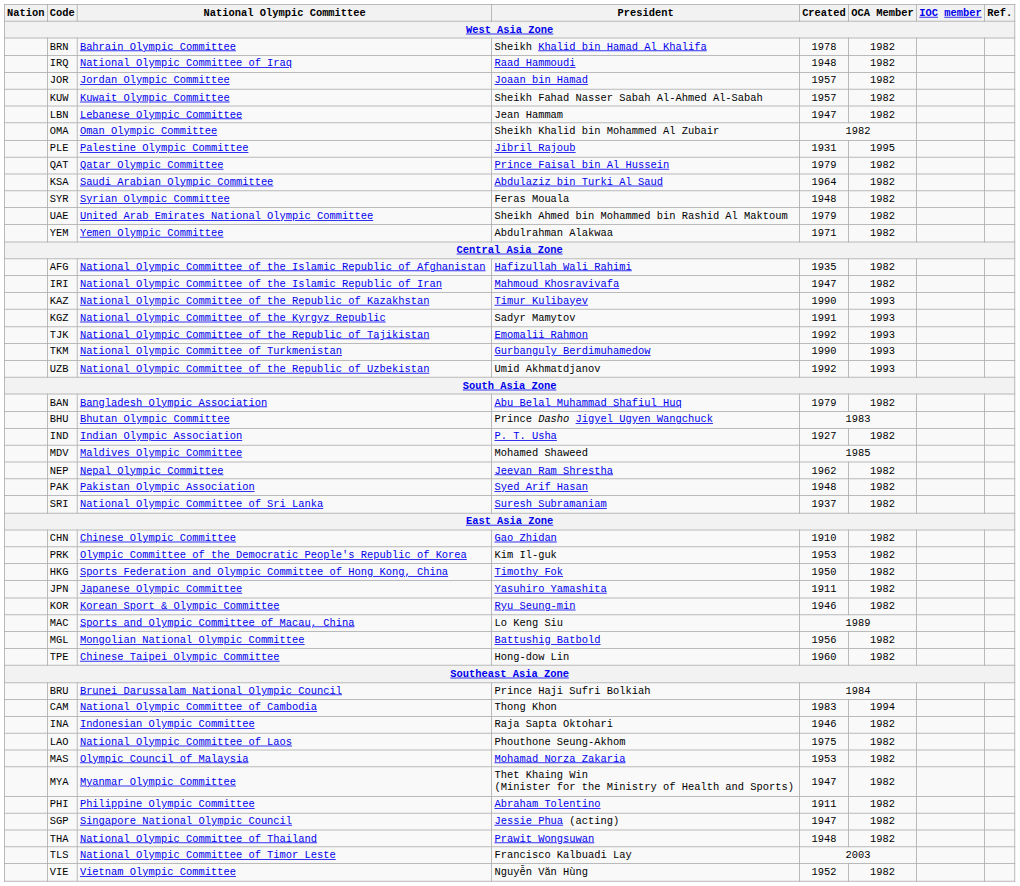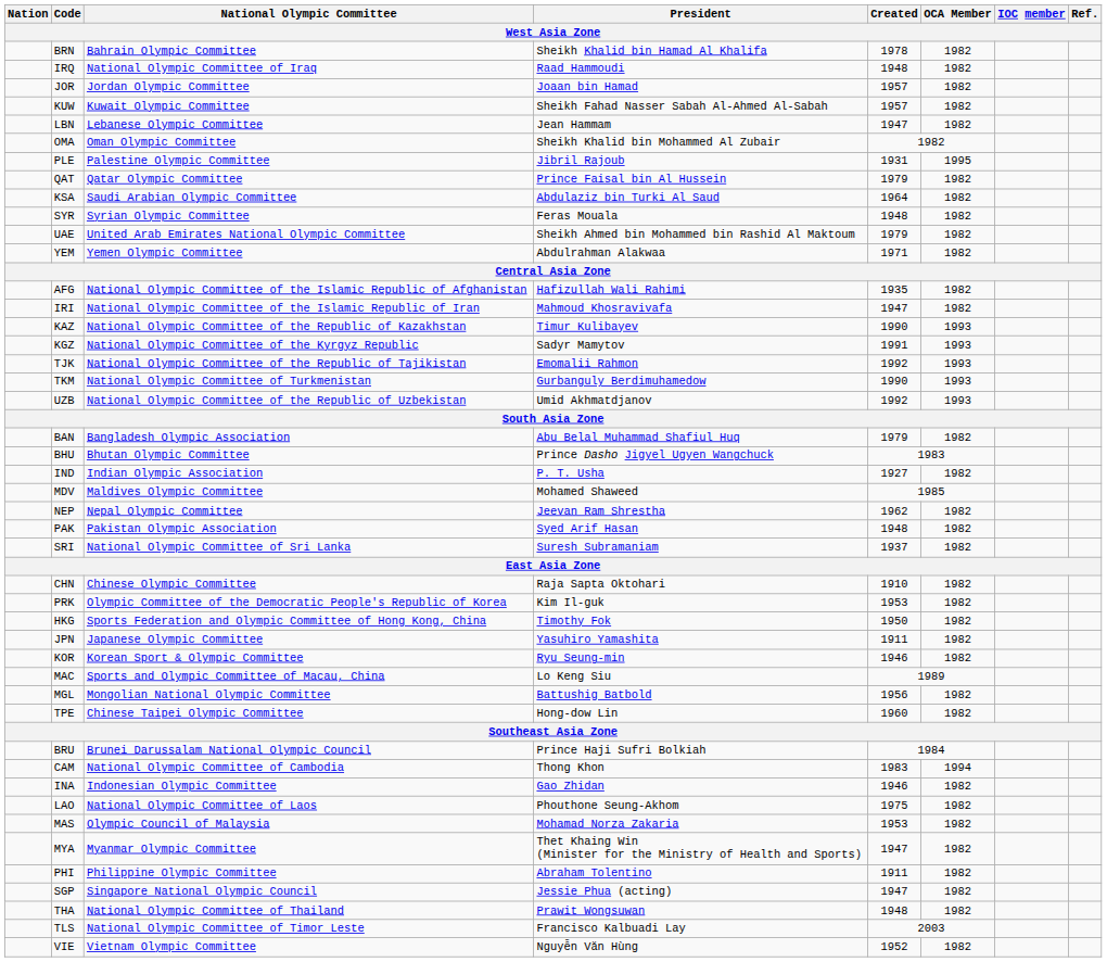 <table class="wikitable sortable" width=100%>
 <tr>
 <th>Nation</th>
 <th>Code</th>
 <th>National Olympic Committee</th>
 <th>President</th>
 <th>Created</th>
 <th>OCA Member</th>
 <th><a href='#'>IOC</a> <a href='#'>member</a></th>
 <th>Ref.</th>
 </tr>
 <tr x>
 <th colspan="9"><a href='#'>West Asia Zone</a></th>
 </tr>
 <tr>
 <td></td>
 <td>BRN</td>
 <td><a href='#'>Bahrain Olympic Committee</a></td>
 <td>Sheikh <a href='#'>Khalid bin Hamad Al Khalifa</a></td>
 <td align=center>1978</td>
 <td align=center>1982</td>
 <td></td>
 <td></td>
 </tr>
 <tr>
 <td></td>
 <td>IRQ</td>
 <td><a href='#'>National Olympic Committee of Iraq</a></td>
 <td><a href='#'>Raad Hammoudi</a></td>
 <td align=center>1948</td>
 <td align=center>1982</td>
 <td></td>
 <td></td>
 </tr>
 <tr>
 <td></td>
 <td>JOR</td>
 <td><a href='#'>Jordan Olympic Committee</a></td>
 <td><a href='#'>Joaan bin Hamad</a></td>
 <td align=center>1957</td>
 <td align=center>1982</td>
 <td></td>
 <td></td>
 </tr>
 <tr>
 <td></td>
 <td>KUW</td>
 <td><a href='#'>Kuwait Olympic Committee</a></td>
 <td>Sheikh Fahad Nasser Sabah Al-Ahmed Al-Sabah</td>
 <td align=center>1957</td>
 <td align=center>1982</td>
 <td></td>
 <td></td>
 </tr>
 <tr>
 <td></td>
 <td>LBN</td>
 <td><a href='#'>Lebanese Olympic Committee</a></td>
 <td>Jean Hammam</td>
 <td align=center>1947</td>
 <td align=center>1982</td>
 <td></td>
 <td></td>
 </tr>
 <tr>
 <td></td>
 <td>OMA</td>
 <td><a href='#'>Oman Olympic Committee</a></td>
 <td>Sheikh Khalid bin Mohammed Al Zubair</td>
 <td colspan=2 align=center>1982</td>
 <td></td>
 <td></td>
 </tr>
 <tr>
 <td></td>
 <td>PLE</td>
 <td><a href='#'>Palestine Olympic Committee</a></td>
 <td><a href='#'>Jibril Rajoub</a></td>
 <td align=center>1931</td>
 <td align=center>1995</td>
 <td></td>
 <td></td>
 </tr>
 <tr>
 <td></td>
 <td>QAT</td>
 <td><a href='#'>Qatar Olympic Committee</a></td>
 <td><a href='#'>Prince Faisal bin Al Hussein</a></td>
 <td align=center>1979</td>
 <td align=center>1982</td>
 <td></td>
 <td></td>
 </tr>
 <tr>
 <td></td>
 <td>KSA</td>
 <td><a href='#'>Saudi Arabian Olympic Committee</a></td>
 <td><a href='#'>Abdulaziz bin Turki Al Saud</a></td>
 <td align=center>1964</td>
 <td align=center>1982</td>
 <td></td>
 <td></td>
 </tr>
 <tr>
 <td></td>
 <td>SYR</td>
 <td><a href='#'>Syrian Olympic Committee</a></td>
 <td>Feras Mouala</td>
 <td align=center>1948</td>
 <td align=center>1982</td>
 <td></td>
 <td></td>
 </tr>
 <tr>
 <td></td>
 <td>UAE</td>
 <td><a href='#'>United Arab Emirates National Olympic Committee</a></td>
 <td>Sheikh Ahmed bin Mohammed bin Rashid Al Maktoum</td>
 <td align=center>1979</td>
 <td align=center>1982</td>
 <td></td>
 <td></td>
 </tr>
 <tr>
 <td></td>
 <td>YEM</td>
 <td><a href='#'>Yemen Olympic Committee</a></td>
 <td>Abdulrahman Alakwaa</td>
 <td align=center>1971</td>
 <td align=center>1982</td>
 <td></td>
 <td></td>
 </tr>
 <tr>
 <th colspan="9"><a href='#'>Central Asia Zone</a></th>
 </tr>
 <tr>
 <td></td>
 <td>AFG</td>
 <td><a href='#'>National Olympic Committee of the Islamic Republic of Afghanistan</a></td>
 <td><a href='#'>Hafizullah Wali Rahimi</a></td>
 <td align=center>1935</td>
 <td align=center>1982</td>
 <td></td>
 <td></td>
 </tr>
 <tr>
 <td></td>
 <td>IRI</td>
 <td><a href='#'>National Olympic Committee of the Islamic Republic of Iran</a></td>
 <td><a href='#'>Mahmoud Khosravivafa</a></td>
 <td align=center>1947</td>
 <td align=center>1982</td>
 <td></td>
 <td></td>
 </tr>
 <tr>
 <td></td>
 <td>KAZ</td>
 <td><a href='#'>National Olympic Committee of the Republic of Kazakhstan</a></td>
 <td><a href='#'>Timur Kulibayev</a></td>
 <td align=center>1990</td>
 <td align=center>1993</td>
 <td></td>
 <td></td>
 </tr>
 <tr>
 <td></td>
 <td>KGZ</td>
 <td><a href='#'>National Olympic Committee of the Kyrgyz Republic</a></td>
 <td>Sadyr Mamytov</td>
 <td align=center>1991</td>
 <td align=center>1993</td>
 <td></td>
 <td></td>
 </tr>
 <tr>
 <td></td>
 <td>TJK</td>
 <td><a href='#'>National Olympic Committee of the Republic of Tajikistan</a></td>
 <td><a href='#'>Emomalii Rahmon</a></td>
 <td align=center>1992</td>
 <td align=center>1993</td>
 <td></td>
 <td></td>
 </tr>
 <tr>
 <td></td>
 <td>TKM</td>
 <td><a href='#'>National Olympic Committee of Turkmenistan</a></td>
 <td><a href='#'>Gurbanguly Berdimuhamedow</a></td>
 <td align=center>1990</td>
 <td align=center>1993</td>
 <td></td>
 <td></td>
 </tr>
 <tr>
 <td></td>
 <td>UZB</td>
 <td><a href='#'>National Olympic Committee of the Republic of Uzbekistan</a></td>
 <td>Umid Akhmatdjanov</td>
 <td align=center>1992</td>
 <td align=center>1993</td>
 <td></td>
 <td></td>
 </tr>
 <tr>
 <th colspan="9"><a href='#'>South Asia Zone</a></th>
 </tr>
 <tr>
 <td></td>
 <td>BAN</td>
 <td><a href='#'>Bangladesh Olympic Association</a></td>
 <td><a href='#'>Abu Belal Muhammad Shafiul Huq</a></td>
 <td align=center>1979</td>
 <td align=center>1982</td>
 <td></td>
 <td></td>
 </tr>
 <tr>
 <td></td>
 <td>BHU</td>
 <td><a href='#'>Bhutan Olympic Committee</a></td>
 <td>Prince <em>Dasho</em> <a href='#'>Jigyel Ugyen Wangchuck</a></td>
 <td align=center colspan=2>1983</td>
 <td></td>
 <td></td>
 </tr>
 <tr>
 <td></td>
 <td>IND</td>
 <td><a href='#'>Indian Olympic Association</a></td>
 <td><a href='#'>P. T. Usha</a></td>
 <td align=center>1927</td>
 <td align=center>1982</td>
 <td></td>
 <td></td>
 </tr>
 <tr>
 <td></td>
 <td>MDV</td>
 <td><a href='#'>Maldives Olympic Committee</a></td>
 <td>Mohamed Shaweed</td>
 <td colspan=2 align=center>1985</td>
 <td></td>
 <td></td>
 </tr>
 <tr>
 <td></td>
 <td>NEP</td>
 <td><a href='#'>Nepal Olympic Committee</a></td>
 <td><a href='#'>Jeevan Ram Shrestha</a></td>
 <td align=center>1962</td>
 <td align=center>1982</td>
 <td></td>
 <td></td>
 </tr>
 <tr>
 <td></td>
 <td>PAK</td>
 <td><a href='#'>Pakistan Olympic Association</a></td>
 <td><a href='#'>Syed Arif Hasan</a></td>
 <td align=center>1948</td>
 <td align=center>1982</td>
 <td></td>
 <td></td>
 </tr>
 <tr>
 <td></td>
 <td>SRI</td>
 <td><a href='#'>National Olympic Committee of Sri Lanka</a></td>
 <td><a href='#'>Suresh Subramaniam</a></td>
 <td align=center>1937</td>
 <td align=center>1982</td>
 <td></td>
 <td></td>
 </tr>
 <tr>
 <th colspan="9"><a href='#'>East Asia Zone</a></th>
 </tr>
 <tr>
 <td></td>
 <td>CHN</td>
 <td><a href='#'>Chinese Olympic Committee</a></td>
-<td><a href='#'>Gao Zhidan</a></td>
+<td>Raja Sapta Oktohari</td>
 <td align=center>1910</td>
 <td align=center>1982</td>
 <td></td>
 <td></td>
 </tr>
 <tr>
 <td></td>
 <td>PRK</td>
 <td><a href='#'>Olympic Committee of the Democratic People's Republic of Korea</a></td>
 <td>Kim Il-guk</td>
 <td align=center>1953</td>
 <td align=center>1982</td>
 <td></td>
 <td></td>
 </tr>
 <tr>
 <td></td>
 <td>HKG</td>
 <td><a href='#'>Sports Federation and Olympic Committee of Hong Kong, China</a></td>
 <td><a href='#'>Timothy Fok</a></td>
 <td align=center>1950</td>
 <td align=center>1982</td>
 <td></td>
 <td></td>
 </tr>
 <tr>
 <td></td>
 <td>JPN</td>
 <td><a href='#'>Japanese Olympic Committee</a></td>
 <td><a href='#'>Yasuhiro Yamashita</a></td>
 <td align=center>1911</td>
 <td align=center>1982</td>
 <td></td>
 <td></td>
 </tr>
 <tr>
 <td></td>
 <td>KOR</td>
 <td><a href='#'>Korean Sport & Olympic Committee</a></td>
 <td><a href='#'>Ryu Seung-min</a></td>
 <td align=center>1946</td>
 <td align=center>1982</td>
 <td></td>
 <td></td>
 </tr>
 <tr>
 <td></td>
 <td>MAC</td>
 <td><a href='#'>Sports and Olympic Committee of Macau, China</a></td>
 <td>Lo Keng Siu</td>
 <td colspan=2 align=center>1989</td>
 <td></td>
 <td></td>
 </tr>
 <tr>
 <td></td>
 <td>MGL</td>
 <td><a href='#'>Mongolian National Olympic Committee</a></td>
 <td><a href='#'>Battushig Batbold</a></td>
 <td align=center>1956</td>
 <td align=center>1982</td>
 <td></td>
 <td></td>
 </tr>
 <tr>
 <td></td>
 <td>TPE</td>
 <td><a href='#'>Chinese Taipei Olympic Committee</a></td>
 <td>Hong-dow Lin</td>
 <td align=center>1960</td>
 <td align=center>1982</td>
 <td></td>
 <td></td>
 </tr>
 <tr>
 <th colspan="9"><a href='#'>Southeast Asia Zone</a></th>
 </tr>
 <tr>
 <td></td>
 <td>BRU</td>
 <td><a href='#'>Brunei Darussalam National Olympic Council</a></td>
 <td>Prince Haji Sufri Bolkiah</td>
 <td colspan=2 align=center>1984</td>
 <td></td>
 <td></td>
 </tr>
 <tr>
 <td></td>
 <td>CAM</td>
 <td><a href='#'>National Olympic Committee of Cambodia</a></td>
 <td>Thong Khon</td>
 <td align=center>1983</td>
 <td align=center>1994</td>
 <td></td>
 <td></td>
 </tr>
 <tr>
 <td></td>
 <td>INA</td>
 <td><a href='#'>Indonesian Olympic Committee</a></td>
-<td>Raja Sapta Oktohari</td>
+<td><a href='#'>Gao Zhidan</a></td>
 <td align=center>1946</td>
 <td align=center>1982</td>
 <td></td>
 <td></td>
 </tr>
 <tr>
 <td></td>
 <td>LAO</td>
 <td><a href='#'>National Olympic Committee of Laos</a></td>
 <td>Phouthone Seung-Akhom</td>
 <td align=center>1975</td>
 <td align=center>1982</td>
 <td></td>
 <td></td>
 </tr>
 <tr>
 <td></td>
 <td>MAS</td>
 <td><a href='#'>Olympic Council of Malaysia</a></td>
 <td><a href='#'>Mohamad Norza Zakaria</a></td>
 <td align=center>1953</td>
 <td align=center>1982</td>
 <td></td>
 <td></td>
 </tr>
 <tr>
 <td></td>
 <td>MYA</td>
 <td><a href='#'>Myanmar Olympic Committee</a></td>
 <td>Thet Khaing Win<br> (Minister for the Ministry of Health and Sports)</td>
 <td align=center>1947</td>
 <td align=center>1982</td>
 <td></td>
 <td></td>
 </tr>
 <tr>
 <td></td>
 <td>PHI</td>
 <td><a href='#'>Philippine Olympic Committee</a></td>
 <td><a href='#'>Abraham Tolentino</a></td>
 <td align=center>1911</td>
 <td align=center>1982</td>
 <td></td>
 <td></td>
 </tr>
 <tr>
 <td></td>
 <td>SGP</td>
 <td><a href='#'>Singapore National Olympic Council</a></td>
 <td><a href='#'>Jessie Phua</a> (acting)</td>
 <td align=center>1947</td>
 <td align=center>1982</td>
 <td></td>
 <td></td>
 </tr>
 <tr>
 <td></td>
 <td>THA</td>
 <td><a href='#'>National Olympic Committee of Thailand</a></td>
 <td><a href='#'>Prawit Wongsuwan</a></td>
 <td align=center>1948</td>
 <td align=center>1982</td>
 <td></td>
 <td></td>
 </tr>
 <tr>
 <td></td>
 <td>TLS</td>
 <td><a href='#'>National Olympic Committee of Timor Leste</a></td>
 <td>Francisco Kalbuadi Lay</td>
 <td colspan=2 align=center>2003</td>
 <td></td>
 <td></td>
 </tr>
 <tr>
 <td></td>
 <td>VIE</td>
 <td><a href='#'>Vietnam Olympic Committee</a></td>
 <td>Nguyễn Văn Hùng</td>
 <td align=center>1952</td>
 <td align=center>1982</td>
 <td></td>
 <td></td>
 </tr>
 </table>
